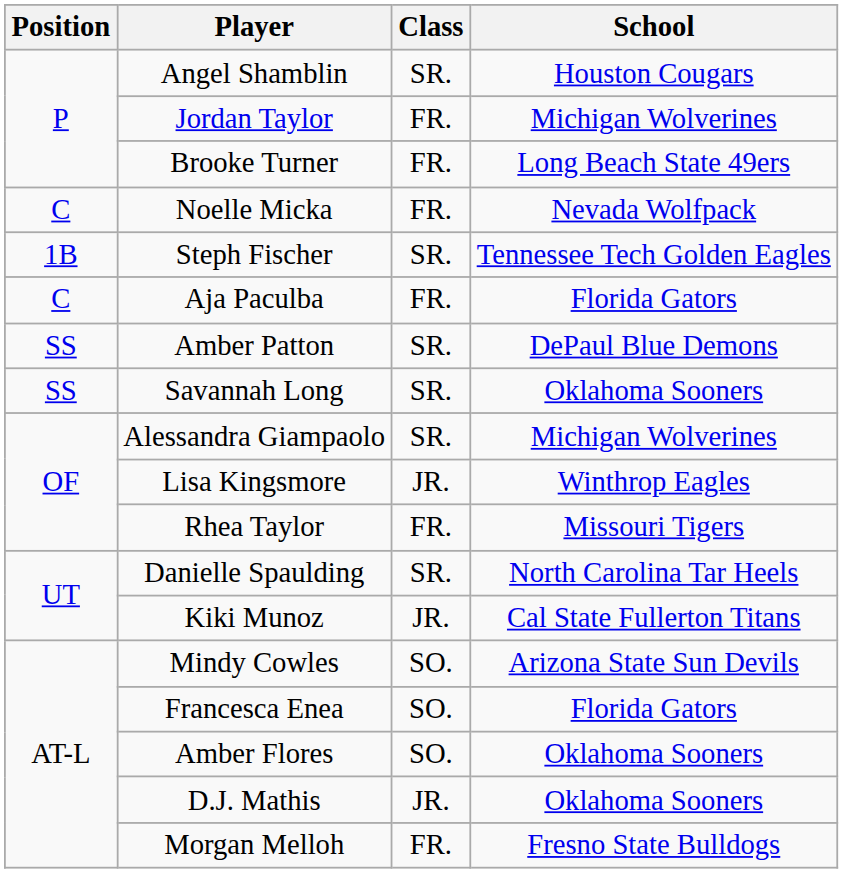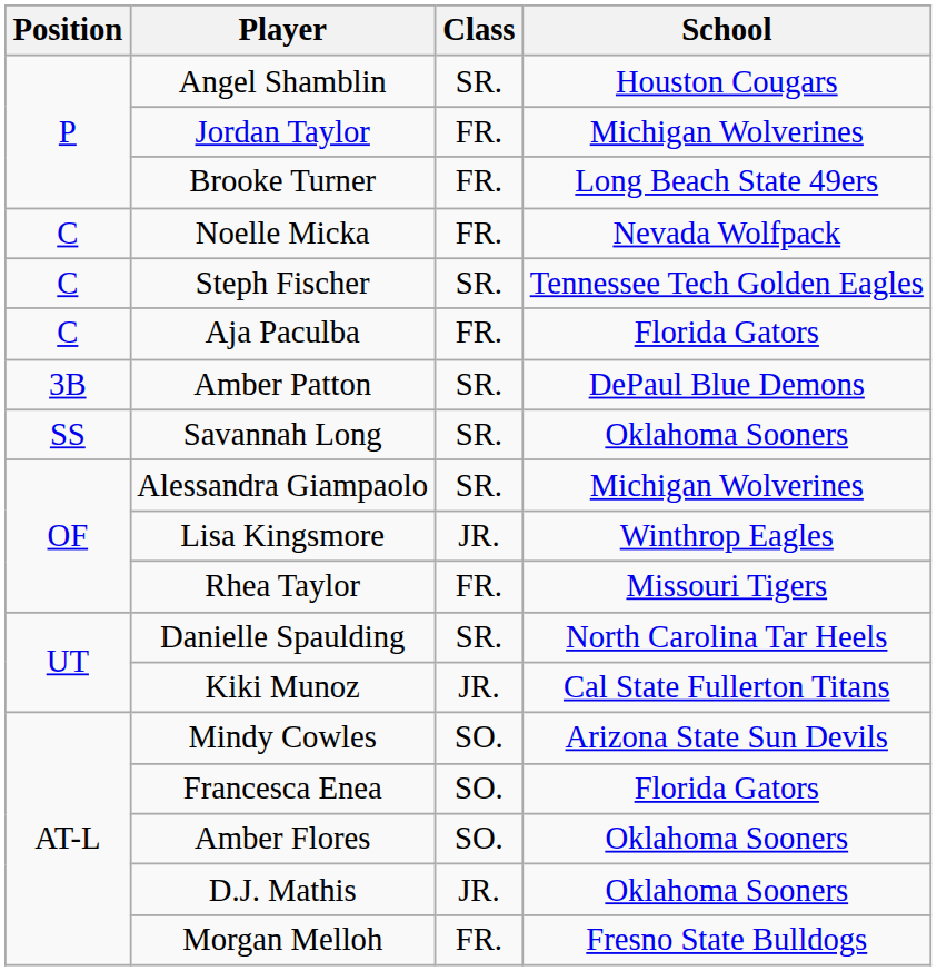 <table class="wikitable">
 <tr>
 <th>Position</th>
 <th>Player</th>
 <th>Class</th>
 <th>School</th>
 </tr>
 <tr align=center>
 <td rowspan=3><a href='#'>P</a></td>
 <td>Angel Shamblin</td>
 <td>SR.</td>
 <td><a href='#'>Houston Cougars</a></td>
 </tr>
 <tr align=center>
 <td><a href='#'>Jordan Taylor</a></td>
 <td>FR.</td>
 <td><a href='#'>Michigan Wolverines</a></td>
 </tr>
 <tr align=center>
 <td>Brooke Turner</td>
 <td>FR.</td>
 <td><a href='#'>Long Beach State 49ers</a></td>
 </tr>
 <tr align=center>
 <td rowspan=1><a href='#'>C</a></td>
 <td>Noelle Micka</td>
 <td>FR.</td>
 <td><a href='#'>Nevada Wolfpack</a></td>
 </tr>
 <tr align=center>
-<td rowspan=1><a href='#'>1B</a></td>
+<td rowspan=1><a href='#'>C</a></td>
 <td>Steph Fischer</td>
 <td>SR.</td>
 <td><a href='#'>Tennessee Tech Golden Eagles</a></td>
 </tr>
 <tr align=center>
 <td rowspan=1><a href='#'>C</a></td>
 <td>Aja Paculba</td>
 <td>FR.</td>
 <td><a href='#'>Florida Gators</a></td>
 </tr>
 <tr align=center>
-<td rowspan=1><a href='#'>SS</a></td>
+<td rowspan=1><a href='#'>3B</a></td>
 <td>Amber Patton</td>
 <td>SR.</td>
 <td><a href='#'>DePaul Blue Demons</a></td>
 </tr>
 <tr align=center>
 <td rowspan=1><a href='#'>SS</a></td>
 <td>Savannah Long</td>
 <td>SR.</td>
 <td><a href='#'>Oklahoma Sooners</a></td>
 </tr>
 <tr align=center>
 <td rowspan=3><a href='#'>OF</a></td>
 <td>Alessandra Giampaolo</td>
 <td>SR.</td>
 <td><a href='#'>Michigan Wolverines</a></td>
 </tr>
 <tr align=center>
 <td>Lisa Kingsmore</td>
 <td>JR.</td>
 <td><a href='#'>Winthrop Eagles</a></td>
 </tr>
 <tr align=center>
 <td>Rhea Taylor</td>
 <td>FR.</td>
 <td><a href='#'>Missouri Tigers</a></td>
 </tr>
 <tr align=center>
 <td rowspan=2><a href='#'>UT</a></td>
 <td>Danielle Spaulding</td>
 <td>SR.</td>
 <td><a href='#'>North Carolina Tar Heels</a></td>
 </tr>
 <tr align=center>
 <td>Kiki Munoz</td>
 <td>JR.</td>
 <td><a href='#'>Cal State Fullerton Titans</a></td>
 </tr>
 <tr align=center>
 <td rowspan=5>AT-L</td>
 <td>Mindy Cowles</td>
 <td>SO.</td>
 <td><a href='#'>Arizona State Sun Devils</a></td>
 </tr>
 <tr align=center>
 <td>Francesca Enea</td>
 <td>SO.</td>
 <td><a href='#'>Florida Gators</a></td>
 </tr>
 <tr align=center>
 <td>Amber Flores</td>
 <td>SO.</td>
 <td><a href='#'>Oklahoma Sooners</a></td>
 </tr>
 <tr align=center>
 <td>D.J. Mathis</td>
 <td>JR.</td>
 <td><a href='#'>Oklahoma Sooners</a></td>
 </tr>
 <tr align=center>
 <td>Morgan Melloh</td>
 <td>FR.</td>
 <td><a href='#'>Fresno State Bulldogs</a></td>
 </tr>
 </table>
